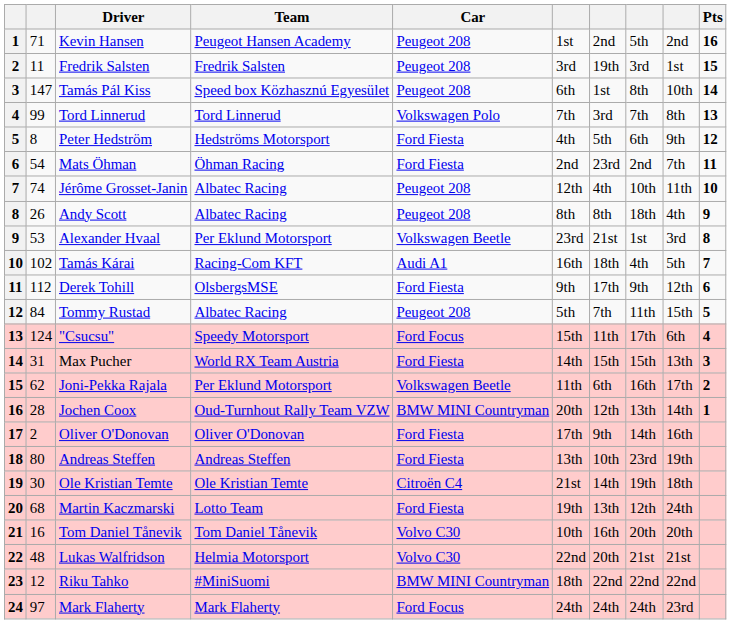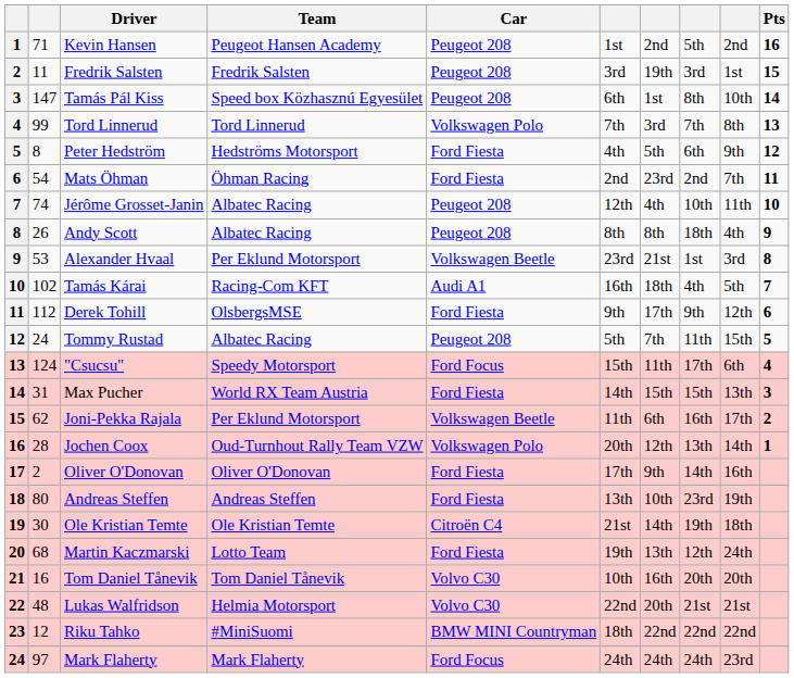 <table class=wikitable style="font-size:95%">
 <tr>
 <th></th>
 <th></th>
 <th>Driver</th>
 <th>Team</th>
 <th>Car</th>
 <th></th>
 <th></th>
 <th></th>
 <th></th>
 <th>Pts</th>
 </tr>
 <tr>
 <th>1</th>
 <td>71</td>
 <td> <a href='#'>Kevin Hansen</a></td>
 <td><a href='#'>Peugeot Hansen Academy</a></td>
 <td><a href='#'>Peugeot 208</a></td>
 <td>1st</td>
 <td>2nd</td>
 <td>5th</td>
 <td>2nd</td>
 <td><strong>16</strong></td>
 </tr>
 <tr>
 <th>2</th>
 <td>11</td>
 <td> <a href='#'>Fredrik Salsten</a></td>
 <td><a href='#'>Fredrik Salsten</a></td>
 <td><a href='#'>Peugeot 208</a></td>
 <td>3rd</td>
 <td>19th</td>
 <td>3rd</td>
 <td>1st</td>
 <td><strong>15</strong></td>
 </tr>
 <tr>
 <th>3</th>
 <td>147</td>
 <td> <a href='#'>Tamás Pál Kiss</a></td>
 <td><a href='#'>Speed box Közhasznú Egyesület</a></td>
 <td><a href='#'>Peugeot 208</a></td>
 <td>6th</td>
 <td>1st</td>
 <td>8th</td>
 <td>10th</td>
 <td><strong>14</strong></td>
 </tr>
 <tr>
 <th>4</th>
 <td>99</td>
 <td> <a href='#'>Tord Linnerud</a></td>
 <td><a href='#'>Tord Linnerud</a></td>
 <td><a href='#'>Volkswagen Polo</a></td>
 <td>7th</td>
 <td>3rd</td>
 <td>7th</td>
 <td>8th</td>
 <td><strong>13</strong></td>
 </tr>
 <tr>
 <th>5</th>
 <td>8</td>
 <td> <a href='#'>Peter Hedström</a></td>
 <td><a href='#'>Hedströms Motorsport</a></td>
 <td><a href='#'>Ford Fiesta</a></td>
 <td>4th</td>
 <td>5th</td>
 <td>6th</td>
 <td>9th</td>
 <td><strong>12</strong></td>
 </tr>
 <tr>
 <th>6</th>
 <td>54</td>
 <td> <a href='#'>Mats Öhman</a></td>
 <td><a href='#'>Öhman Racing</a></td>
 <td><a href='#'>Ford Fiesta</a></td>
 <td>2nd</td>
 <td>23rd</td>
 <td>2nd</td>
 <td>7th</td>
 <td><strong>11</strong></td>
 </tr>
 <tr>
 <th>7</th>
 <td>74</td>
 <td> <a href='#'>Jérôme Grosset-Janin</a></td>
 <td><a href='#'>Albatec Racing</a></td>
 <td><a href='#'>Peugeot 208</a></td>
 <td>12th</td>
 <td>4th</td>
 <td>10th</td>
 <td>11th</td>
 <td><strong>10</strong></td>
 </tr>
 <tr>
 <th>8</th>
 <td>26</td>
 <td> <a href='#'>Andy Scott</a></td>
 <td><a href='#'>Albatec Racing</a></td>
 <td><a href='#'>Peugeot 208</a></td>
 <td>8th</td>
 <td>8th</td>
 <td>18th</td>
 <td>4th</td>
 <td><strong>9</strong></td>
 </tr>
 <tr>
 <th>9</th>
 <td>53</td>
 <td> <a href='#'>Alexander Hvaal</a></td>
 <td><a href='#'>Per Eklund Motorsport</a></td>
 <td><a href='#'>Volkswagen Beetle</a></td>
 <td>23rd</td>
 <td>21st</td>
 <td>1st</td>
 <td>3rd</td>
 <td><strong>8</strong></td>
 </tr>
 <tr>
 <th>10</th>
 <td>102</td>
 <td> <a href='#'>Tamás Kárai</a></td>
 <td><a href='#'>Racing-Com KFT</a></td>
 <td><a href='#'>Audi A1</a></td>
 <td>16th</td>
 <td>18th</td>
 <td>4th</td>
 <td>5th</td>
 <td><strong>7</strong></td>
 </tr>
 <tr>
 <th>11</th>
 <td>112</td>
 <td> <a href='#'>Derek Tohill</a></td>
 <td><a href='#'>OlsbergsMSE</a></td>
 <td><a href='#'>Ford Fiesta</a></td>
 <td>9th</td>
 <td>17th</td>
 <td>9th</td>
 <td>12th</td>
 <td><strong>6</strong></td>
 </tr>
 <tr>
 <th>12</th>
-<td>84</td>
+<td>24</td>
 <td> <a href='#'>Tommy Rustad</a></td>
 <td><a href='#'>Albatec Racing</a></td>
 <td><a href='#'>Peugeot 208</a></td>
 <td>5th</td>
 <td>7th</td>
 <td>11th</td>
 <td>15th</td>
 <td><strong>5</strong></td>
 </tr>
 <tr>
 <th style="background:#ffcccc;">13</th>
 <td style="background:#ffcccc;">124</td>
 <td style="background:#ffcccc;"> <a href='#'>"Csucsu"</a></td>
 <td style="background:#ffcccc;"><a href='#'>Speedy Motorsport</a></td>
 <td style="background:#ffcccc;"><a href='#'>Ford Focus</a></td>
 <td style="background:#ffcccc;">15th</td>
 <td style="background:#ffcccc;">11th</td>
 <td style="background:#ffcccc;">17th</td>
 <td style="background:#ffcccc;">6th</td>
 <td style="background:#ffcccc;"><strong>4</strong></td>
 </tr>
 <tr>
 <th style="background:#ffcccc;">14</th>
 <td style="background:#ffcccc;">31</td>
 <td style="background:#ffcccc;"> Max Pucher</td>
 <td style="background:#ffcccc;"><a href='#'>World RX Team Austria</a></td>
 <td style="background:#ffcccc;"><a href='#'>Ford Fiesta</a></td>
 <td style="background:#ffcccc;">14th</td>
 <td style="background:#ffcccc;">15th</td>
 <td style="background:#ffcccc;">15th</td>
 <td style="background:#ffcccc;">13th</td>
 <td style="background:#ffcccc;"><strong>3</strong></td>
 </tr>
 <tr>
 <th style="background:#ffcccc;">15</th>
 <td style="background:#ffcccc;">62</td>
 <td style="background:#ffcccc;"> <a href='#'>Joni-Pekka Rajala</a></td>
 <td style="background:#ffcccc;"><a href='#'>Per Eklund Motorsport</a></td>
 <td style="background:#ffcccc;"><a href='#'>Volkswagen Beetle</a></td>
 <td style="background:#ffcccc;">11th</td>
 <td style="background:#ffcccc;">6th</td>
 <td style="background:#ffcccc;">16th</td>
 <td style="background:#ffcccc;">17th</td>
 <td style="background:#ffcccc;"><strong>2</strong></td>
 </tr>
 <tr>
 <th style="background:#ffcccc;">16</th>
 <td style="background:#ffcccc;">28</td>
 <td style="background:#ffcccc;"> <a href='#'>Jochen Coox</a></td>
 <td style="background:#ffcccc;"><a href='#'>Oud-Turnhout Rally Team VZW</a></td>
-<td style="background:#ffcccc;"><a href='#'>BMW MINI Countryman</a></td>
+<td style="background:#ffcccc;"><a href='#'>Volkswagen Polo</a></td>
 <td style="background:#ffcccc;">20th</td>
 <td style="background:#ffcccc;">12th</td>
 <td style="background:#ffcccc;">13th</td>
 <td style="background:#ffcccc;">14th</td>
 <td style="background:#ffcccc;"><strong>1</strong></td>
 </tr>
 <tr>
 <th style="background:#ffcccc;">17</th>
 <td style="background:#ffcccc;">2</td>
 <td style="background:#ffcccc;"> <a href='#'>Oliver O'Donovan</a></td>
 <td style="background:#ffcccc;"><a href='#'>Oliver O'Donovan</a></td>
 <td style="background:#ffcccc;"><a href='#'>Ford Fiesta</a></td>
 <td style="background:#ffcccc;">17th</td>
 <td style="background:#ffcccc;">9th</td>
 <td style="background:#ffcccc;">14th</td>
 <td style="background:#ffcccc;">16th</td>
 <td style="background:#ffcccc;"></td>
 </tr>
 <tr>
 <th style="background:#ffcccc;">18</th>
 <td style="background:#ffcccc;">80</td>
 <td style="background:#ffcccc;"> <a href='#'>Andreas Steffen</a></td>
 <td style="background:#ffcccc;"><a href='#'>Andreas Steffen</a></td>
 <td style="background:#ffcccc;"><a href='#'>Ford Fiesta</a></td>
 <td style="background:#ffcccc;">13th</td>
 <td style="background:#ffcccc;">10th</td>
 <td style="background:#ffcccc;">23rd</td>
 <td style="background:#ffcccc;">19th</td>
 <td style="background:#ffcccc;"></td>
 </tr>
 <tr>
 <th style="background:#ffcccc;">19</th>
 <td style="background:#ffcccc;">30</td>
 <td style="background:#ffcccc;"> <a href='#'>Ole Kristian Temte</a></td>
 <td style="background:#ffcccc;"><a href='#'>Ole Kristian Temte</a></td>
 <td style="background:#ffcccc;"><a href='#'>Citroën C4</a></td>
 <td style="background:#ffcccc;">21st</td>
 <td style="background:#ffcccc;">14th</td>
 <td style="background:#ffcccc;">19th</td>
 <td style="background:#ffcccc;">18th</td>
 <td style="background:#ffcccc;"></td>
 </tr>
 <tr>
 <th style="background:#ffcccc;">20</th>
 <td style="background:#ffcccc;">68</td>
 <td style="background:#ffcccc;"> <a href='#'>Martin Kaczmarski</a></td>
 <td style="background:#ffcccc;"><a href='#'>Lotto Team</a></td>
 <td style="background:#ffcccc;"><a href='#'>Ford Fiesta</a></td>
 <td style="background:#ffcccc;">19th</td>
 <td style="background:#ffcccc;">13th</td>
 <td style="background:#ffcccc;">12th</td>
 <td style="background:#ffcccc;">24th</td>
 <td style="background:#ffcccc;"></td>
 </tr>
 <tr>
 <th style="background:#ffcccc;">21</th>
 <td style="background:#ffcccc;">16</td>
 <td style="background:#ffcccc;"> <a href='#'>Tom Daniel Tånevik</a></td>
 <td style="background:#ffcccc;"><a href='#'>Tom Daniel Tånevik</a></td>
 <td style="background:#ffcccc;"><a href='#'>Volvo C30</a></td>
 <td style="background:#ffcccc;">10th</td>
 <td style="background:#ffcccc;">16th</td>
 <td style="background:#ffcccc;">20th</td>
 <td style="background:#ffcccc;">20th</td>
 <td style="background:#ffcccc;"></td>
 </tr>
 <tr>
 <th style="background:#ffcccc;">22</th>
 <td style="background:#ffcccc;">48</td>
 <td style="background:#ffcccc;"> <a href='#'>Lukas Walfridson</a></td>
 <td style="background:#ffcccc;"><a href='#'>Helmia Motorsport</a></td>
 <td style="background:#ffcccc;"><a href='#'>Volvo C30</a></td>
 <td style="background:#ffcccc;">22nd</td>
 <td style="background:#ffcccc;">20th</td>
 <td style="background:#ffcccc;">21st</td>
 <td style="background:#ffcccc;">21st</td>
 <td style="background:#ffcccc;"></td>
 </tr>
 <tr>
 <th style="background:#ffcccc;">23</th>
 <td style="background:#ffcccc;">12</td>
 <td style="background:#ffcccc;"> <a href='#'>Riku Tahko</a></td>
 <td style="background:#ffcccc;"><a href='#'>#MiniSuomi</a></td>
 <td style="background:#ffcccc;"><a href='#'>BMW MINI Countryman</a></td>
 <td style="background:#ffcccc;">18th</td>
 <td style="background:#ffcccc;">22nd</td>
 <td style="background:#ffcccc;">22nd</td>
 <td style="background:#ffcccc;">22nd</td>
 <td style="background:#ffcccc;"></td>
 </tr>
 <tr>
 <th style="background:#ffcccc;">24</th>
 <td style="background:#ffcccc;">97</td>
 <td style="background:#ffcccc;"> <a href='#'>Mark Flaherty</a></td>
 <td style="background:#ffcccc;"><a href='#'>Mark Flaherty</a></td>
 <td style="background:#ffcccc;"><a href='#'>Ford Focus</a></td>
 <td style="background:#ffcccc;">24th</td>
 <td style="background:#ffcccc;">24th</td>
 <td style="background:#ffcccc;">24th</td>
 <td style="background:#ffcccc;">23rd</td>
 <td style="background:#ffcccc;"></td>
 </tr>
 </table>
